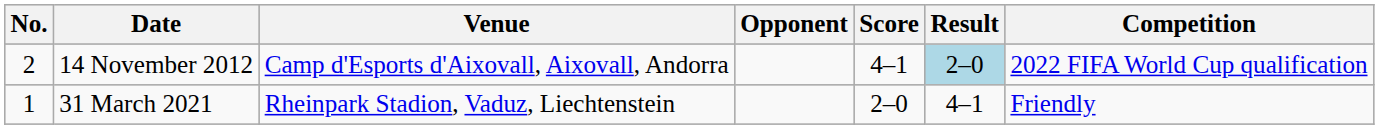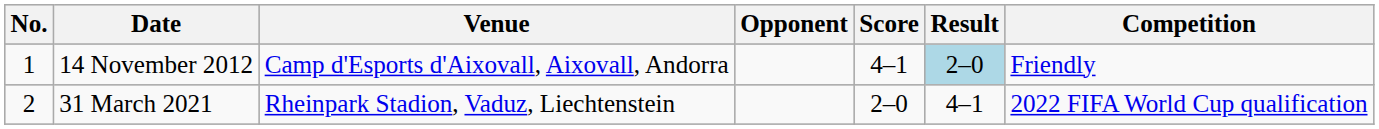 <table class="wikitable sortable">
 <tr>
 <th scope="col">No.</th>
 <th scope="col" data-sort-type="date">Date</th>
 <th scope="col">Venue</th>
 <th scope="col">Opponent</th>
 <th scope="col">Score</th>
 <th scope="col">Result</th>
 <th scope="col">Competition</th>
 </tr>
 <tr>
-<td align="center">2</td>
+<td align="center">1</td>
 <td>14 November 2012</td>
 <td><a href='#'>Camp d'Esports d'Aixovall</a>, <a href='#'>Aixovall</a>, Andorra</td>
 <td></td>
 <td align="center">4–1</td>
 <td align="center" style="background: lightblue;">2–0</td>
-<td><a href='#'>2022 FIFA World Cup qualification</a></td>
+<td><a href='#'>Friendly</a></td>
 </tr>
 <tr>
-<td align="center">1</td>
+<td align="center">2</td>
 <td>31 March 2021</td>
 <td><a href='#'>Rheinpark Stadion</a>, <a href='#'>Vaduz</a>, Liechtenstein</td>
 <td></td>
 <td align="center">2–0</td>
 <td align="center">4–1</td>
-<td><a href='#'>Friendly</a></td>
+<td><a href='#'>2022 FIFA World Cup qualification</a></td>
 </tr>
 </table>
